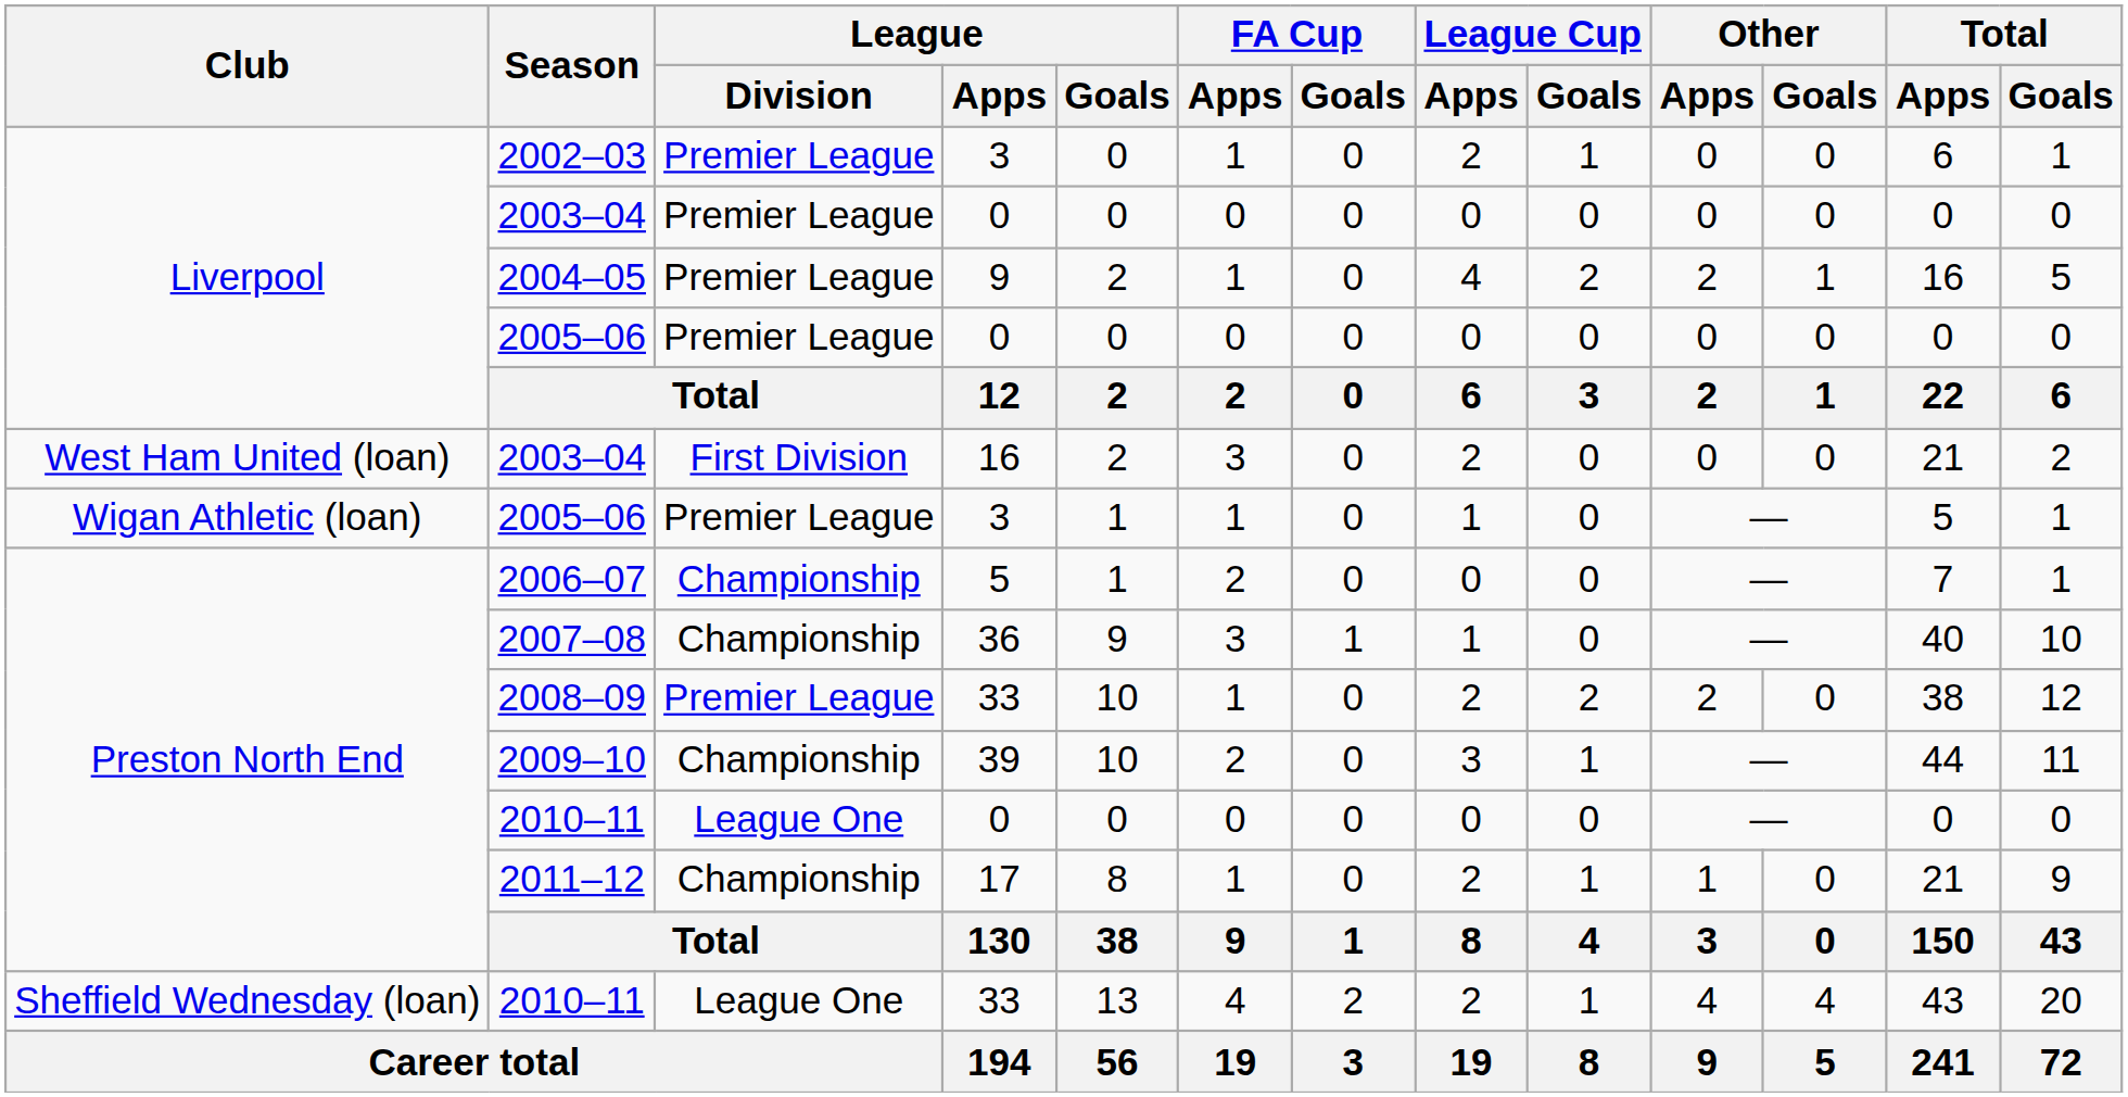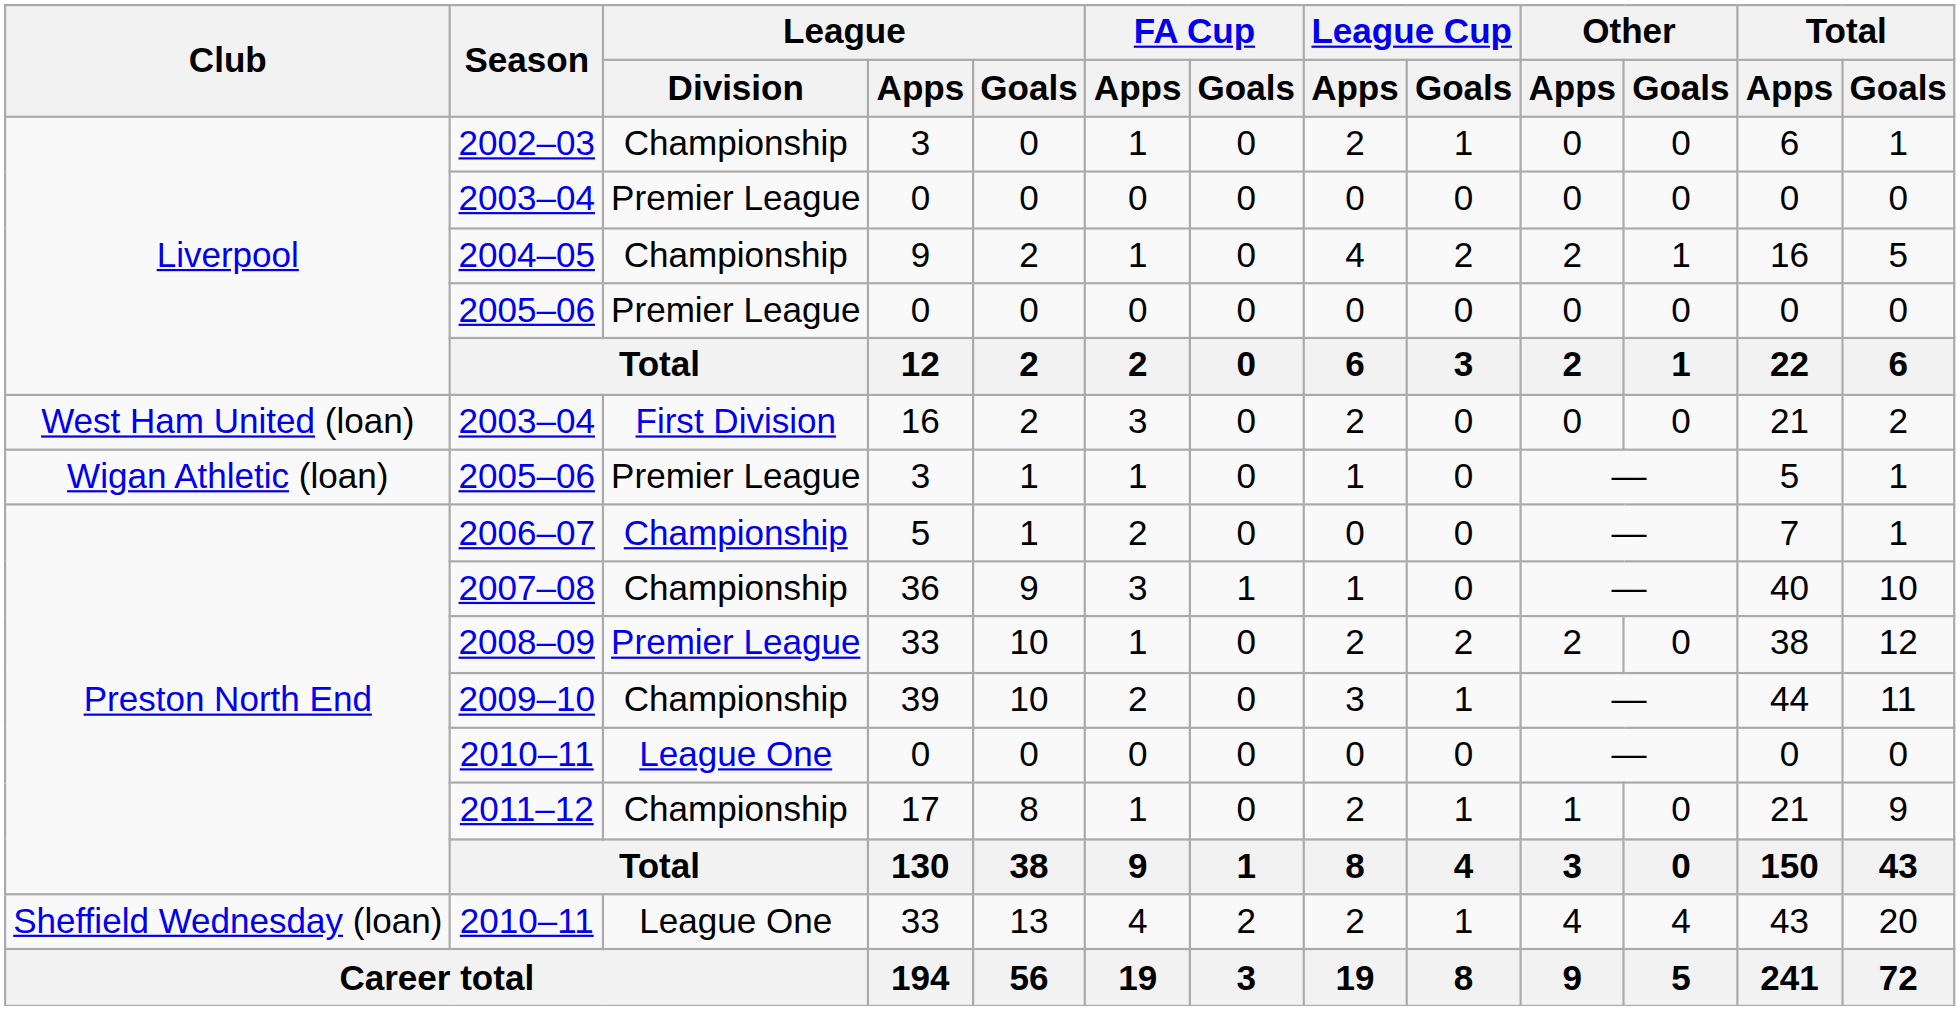 <table class="wikitable" style="text-align:center">
 <tr>
 <th rowspan="2">Club</th>
 <th rowspan="2">Season</th>
 <th colspan="3">League</th>
 <th colspan="2"><a href='#'>FA Cup</a></th>
 <th colspan="2"><a href='#'>League Cup</a></th>
 <th colspan="2">Other</th>
 <th colspan="2">Total</th>
 </tr>
 <tr>
 <th>Division</th>
 <th>Apps</th>
 <th>Goals</th>
 <th>Apps</th>
 <th>Goals</th>
 <th>Apps</th>
 <th>Goals</th>
 <th>Apps</th>
 <th>Goals</th>
 <th>Apps</th>
 <th>Goals</th>
 </tr>
 <tr>
 <td rowspan="5"><a href='#'>Liverpool</a></td>
 <td><a href='#'>2002–03</a></td>
-<td><a href='#'>Premier League</a></td>
+<td>Championship</td>
 <td>3</td>
 <td>0</td>
 <td>1</td>
 <td>0</td>
 <td>2</td>
 <td>1</td>
 <td>0</td>
 <td>0</td>
 <td>6</td>
 <td>1</td>
 </tr>
 <tr>
 <td><a href='#'>2003–04</a></td>
 <td>Premier League</td>
 <td>0</td>
 <td>0</td>
 <td>0</td>
 <td>0</td>
 <td>0</td>
 <td>0</td>
 <td>0</td>
 <td>0</td>
 <td>0</td>
 <td>0</td>
 </tr>
 <tr>
 <td><a href='#'>2004–05</a></td>
-<td>Premier League</td>
+<td>Championship</td>
 <td>9</td>
 <td>2</td>
 <td>1</td>
 <td>0</td>
 <td>4</td>
 <td>2</td>
 <td>2</td>
 <td>1</td>
 <td>16</td>
 <td>5</td>
 </tr>
 <tr>
 <td><a href='#'>2005–06</a></td>
 <td>Premier League</td>
 <td>0</td>
 <td>0</td>
 <td>0</td>
 <td>0</td>
 <td>0</td>
 <td>0</td>
 <td>0</td>
 <td>0</td>
 <td>0</td>
 <td>0</td>
 </tr>
 <tr>
 <th colspan="2">Total</th>
 <th>12</th>
 <th>2</th>
 <th>2</th>
 <th>0</th>
 <th>6</th>
 <th>3</th>
 <th>2</th>
 <th>1</th>
 <th>22</th>
 <th>6</th>
 </tr>
 <tr>
 <td rowspan="1"><a href='#'>West Ham United</a> (loan)</td>
 <td><a href='#'>2003–04</a></td>
 <td><a href='#'>First Division</a></td>
 <td>16</td>
 <td>2</td>
 <td>3</td>
 <td>0</td>
 <td>2</td>
 <td>0</td>
 <td>0</td>
 <td>0</td>
 <td>21</td>
 <td>2</td>
 </tr>
 <tr>
 <td rowspan="1"><a href='#'>Wigan Athletic</a> (loan)</td>
 <td><a href='#'>2005–06</a></td>
 <td>Premier League</td>
 <td>3</td>
 <td>1</td>
 <td>1</td>
 <td>0</td>
 <td>1</td>
 <td>0</td>
 <td colspan="2">—</td>
 <td>5</td>
 <td>1</td>
 </tr>
 <tr>
 <td rowspan="7"><a href='#'>Preston North End</a></td>
 <td><a href='#'>2006–07</a></td>
 <td><a href='#'>Championship</a></td>
 <td>5</td>
 <td>1</td>
 <td>2</td>
 <td>0</td>
 <td>0</td>
 <td>0</td>
 <td colspan="2">—</td>
 <td>7</td>
 <td>1</td>
 </tr>
 <tr>
 <td><a href='#'>2007–08</a></td>
 <td>Championship</td>
 <td>36</td>
 <td>9</td>
 <td>3</td>
 <td>1</td>
 <td>1</td>
 <td>0</td>
 <td colspan="2">—</td>
 <td>40</td>
 <td>10</td>
 </tr>
 <tr>
 <td><a href='#'>2008–09</a></td>
 <td><a href='#'>Premier League</a></td>
 <td>33</td>
 <td>10</td>
 <td>1</td>
 <td>0</td>
 <td>2</td>
 <td>2</td>
 <td>2</td>
 <td>0</td>
 <td>38</td>
 <td>12</td>
 </tr>
 <tr>
 <td><a href='#'>2009–10</a></td>
 <td>Championship</td>
 <td>39</td>
 <td>10</td>
 <td>2</td>
 <td>0</td>
 <td>3</td>
 <td>1</td>
 <td colspan="2">—</td>
 <td>44</td>
 <td>11</td>
 </tr>
 <tr>
 <td><a href='#'>2010–11</a></td>
 <td><a href='#'>League One</a></td>
 <td>0</td>
 <td>0</td>
 <td>0</td>
 <td>0</td>
 <td>0</td>
 <td>0</td>
 <td colspan="2">—</td>
 <td>0</td>
 <td>0</td>
 </tr>
 <tr>
 <td><a href='#'>2011–12</a></td>
 <td>Championship</td>
 <td>17</td>
 <td>8</td>
 <td>1</td>
 <td>0</td>
 <td>2</td>
 <td>1</td>
 <td>1</td>
 <td>0</td>
 <td>21</td>
 <td>9</td>
 </tr>
 <tr>
 <th colspan="2">Total</th>
 <th>130</th>
 <th>38</th>
 <th>9</th>
 <th>1</th>
 <th>8</th>
 <th>4</th>
 <th>3</th>
 <th>0</th>
 <th>150</th>
 <th>43</th>
 </tr>
 <tr>
 <td rowspan="1"><a href='#'>Sheffield Wednesday</a> (loan)</td>
 <td><a href='#'>2010–11</a></td>
 <td>League One</td>
 <td>33</td>
 <td>13</td>
 <td>4</td>
 <td>2</td>
 <td>2</td>
 <td>1</td>
 <td>4</td>
 <td>4</td>
 <td>43</td>
 <td>20</td>
 </tr>
 <tr>
 <th colspan="3">Career total</th>
 <th>194</th>
 <th>56</th>
 <th>19</th>
 <th>3</th>
 <th>19</th>
 <th>8</th>
 <th>9</th>
 <th>5</th>
 <th>241</th>
 <th>72</th>
 </tr>
 </table>
